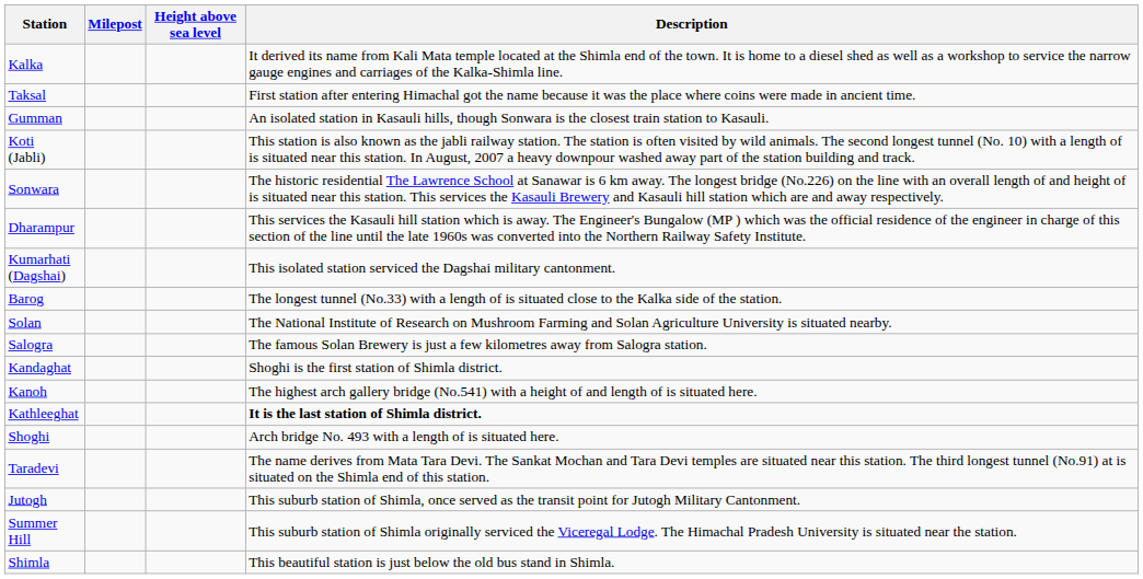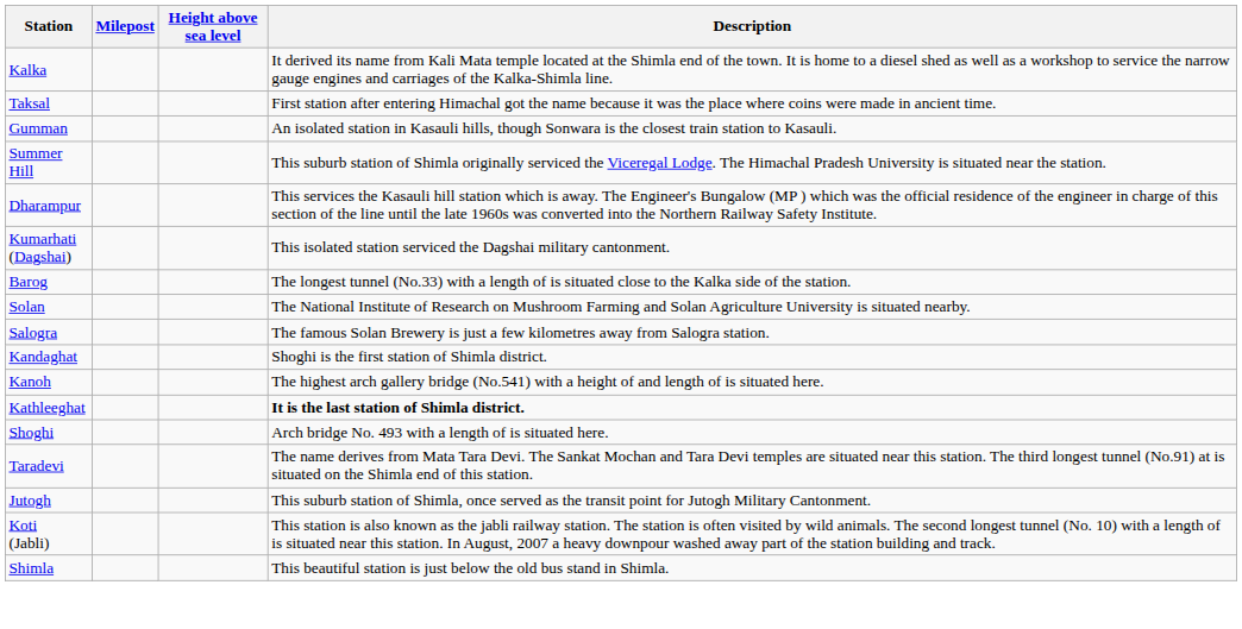 <table class="wikitable sortable">
 <tr>
 <th>Station</th>
 <th><a href='#'>Milepost</a></th>
 <th><a href='#'>Height above sea level</a></th>
 <th>Description</th>
 </tr>
 <tr>
 <td><a href='#'>Kalka</a></td>
 <td></td>
 <td data-sort-value=656></td>
 <td>It derived its name from Kali Mata temple located at the Shimla end of the town. It is home to a diesel shed as well as a workshop to service the narrow gauge engines and carriages of the Kalka-Shimla line.</td>
 </tr>
 <tr>
 <td><a href='#'>Taksal</a></td>
 <td></td>
 <td data-sort-value=806></td>
 <td>First station after entering Himachal got the name because it was the place where coins were made in ancient time.</td>
 </tr>
 <tr>
 <td><a href='#'>Gumman</a></td>
 <td></td>
 <td data-sort-value=940></td>
 <td>An isolated station in Kasauli hills, though Sonwara is the closest train station to Kasauli.</td>
 </tr>
 <tr>
-<td><a href='#'>Koti</a><br> (Jabli)</td>
+<td><a href='#'>Summer Hill</a></td>
 <td></td>
-<td data-sort-value=1098></td>
-<td>This station is also known as the jabli railway station. The station is often visited by wild animals. The second longest tunnel (No. 10) with a length of  is situated near this station. In August, 2007 a heavy downpour washed away part of the station building and track.</td>
-</tr>
-<tr>
-<td><a href='#'>Sonwara</a></td>
-<td></td>
-<td data-sort-value=1334></td>
-<td>The historic residential <a href='#'>The Lawrence School</a> at Sanawar is 6 km away. The longest bridge (No.226) on the line with an overall length of  and height of  is situated near this station. This services the <a href='#'>Kasauli Brewery</a> and Kasauli hill station which are  and  away respectively.</td>
+<td data-sort-value=2042></td>
+<td>This suburb station of Shimla originally serviced the <a href='#'>Viceregal Lodge</a>. The Himachal Pradesh University is situated near the station.</td>
 </tr>
 <tr>
 <td><a href='#'>Dharampur</a></td>
 <td></td>
 <td data-sort-value=1469></td>
 <td>This services the Kasauli hill station which is  away. The Engineer's Bungalow (MP ) which was the official residence of the engineer in charge of this section of the line until the late 1960s was converted into the Northern Railway Safety Institute.</td>
 </tr>
 <tr>
 <td><a href='#'>Kumarhati</a> <br>(<a href='#'>Dagshai</a>)</td>
 <td></td>
 <td data-sort-value=1579></td>
 <td>This isolated station serviced the Dagshai military cantonment.</td>
 </tr>
 <tr>
 <td><a href='#'>Barog</a></td>
 <td></td>
 <td data-sort-value=1531></td>
 <td>The longest tunnel (No.33) with a length of  is situated close to the Kalka side of the station.</td>
 </tr>
 <tr>
 <td><a href='#'>Solan</a></td>
 <td></td>
 <td data-sort-value=1429></td>
 <td>The National Institute of Research on Mushroom Farming and Solan Agriculture University is situated nearby.</td>
 </tr>
 <tr>
 <td><a href='#'>Salogra</a></td>
 <td></td>
 <td data-sort-value=1509></td>
 <td>The famous Solan Brewery is just a few kilometres away from Salogra station.</td>
 </tr>
 <tr>
 <td><a href='#'>Kandaghat</a></td>
 <td></td>
 <td data-sort-value=1433></td>
 <td>Shoghi is the first station of Shimla district.</td>
 </tr>
 <tr>
 <td><a href='#'>Kanoh</a> </td>
 <td></td>
 <td data-sort-value=1647></td>
 <td>The highest arch gallery bridge (No.541) with a height of  and length of  is situated here.</td>
 </tr>
 <tr>
 <td><a href='#'>Kathleeghat</a></td>
 <td></td>
 <td data-sort-value=1701></td>
 <td><strong>It is the last station of Shimla district.</strong></td>
 </tr>
 <tr>
 <td><a href='#'>Shoghi</a></td>
 <td></td>
 <td data-sort-value=1832></td>
 <td>Arch bridge No. 493 with a length of  is situated here.</td>
 </tr>
 <tr>
 <td><a href='#'>Taradevi</a></td>
 <td></td>
 <td data-sort-value=1936></td>
 <td>The name derives from Mata Tara Devi. The Sankat Mochan and Tara Devi temples are situated near this station. The third longest tunnel (No.91) at  is situated on the Shimla end of this station.</td>
 </tr>
 <tr>
 <td><a href='#'>Jutogh</a></td>
 <td></td>
 <td data-sort-value=1958></td>
 <td>This suburb station of Shimla, once served as the transit point for Jutogh Military Cantonment.</td>
 </tr>
 <tr>
-<td><a href='#'>Summer Hill</a></td>
+<td><a href='#'>Koti</a><br> (Jabli)</td>
 <td></td>
-<td data-sort-value=2042></td>
-<td>This suburb station of Shimla originally serviced the <a href='#'>Viceregal Lodge</a>. The Himachal Pradesh University is situated near the station.</td>
+<td data-sort-value=1098></td>
+<td>This station is also known as the jabli railway station. The station is often visited by wild animals. The second longest tunnel (No. 10) with a length of  is situated near this station. In August, 2007 a heavy downpour washed away part of the station building and track.</td>
 </tr>
 <tr>
 <td><a href='#'>Shimla</a></td>
 <td></td>
 <td data-sort-value=2075></td>
 <td>This beautiful station is just below the old bus stand in Shimla.</td>
 </tr>
 </table>
